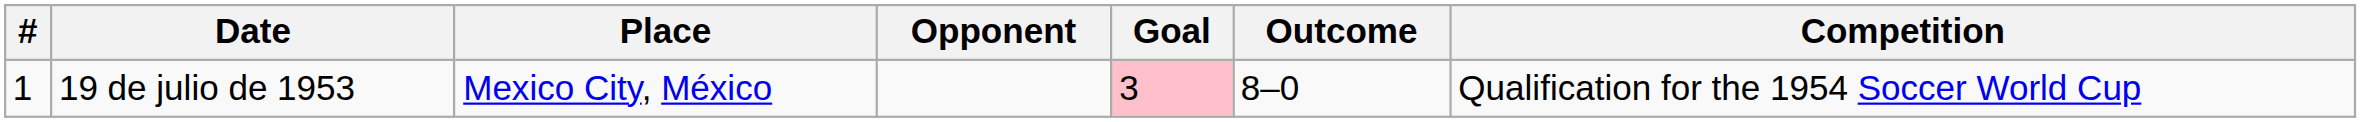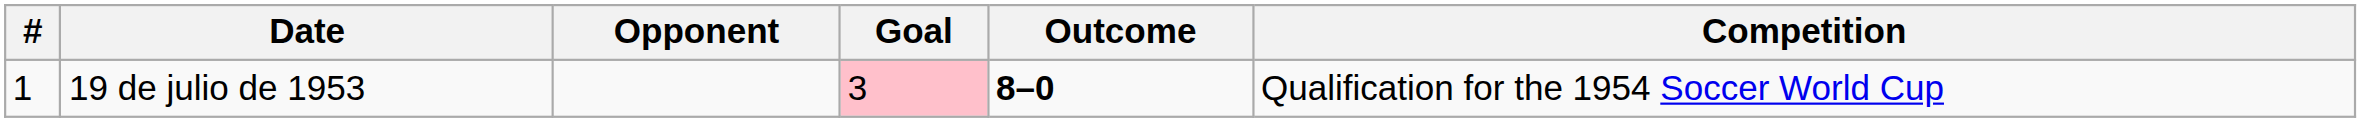 <table width=85% class="wikitable" style="margin:0 auto">
 <tr>
 <th>#</th>
 <th>Date</th>
-<th>Place</th>
 <th>Opponent</th>
 <th>Goal</th>
 <th>Outcome</th>
 <th>Competition</th>
 </tr>
 <tr>
 <td>1</td>
 <td>19 de julio de 1953</td>
-<td><a href='#'>Mexico City</a>, <a href='#'>México</a></td>
 <td></td>
 <td style="background: pink;">3</td>
-<td>8–0</td>
+<td><strong>8–0</strong></td>
 <td>Qualification for the 1954 <a href='#'>Soccer World Cup</a></td>
 </tr>
 </table>
